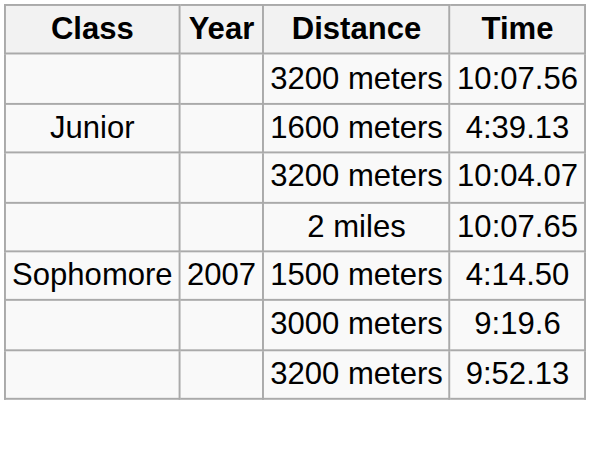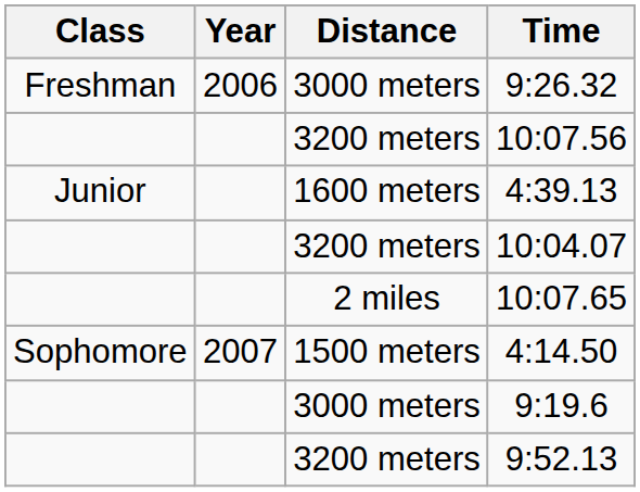 <table class=wikitable style="text-align:center">
 <tr>
 <th>Class</th>
 <th>Year</th>
 <th>Distance</th>
 <th>Time</th>
+</tr>
+<tr>
+<td>Freshman</td>
+<td>2006</td>
+<td>3000 meters</td>
+<td>9:26.32</td>
 </tr>
 <tr>
 <td></td>
 <td></td>
 <td>3200 meters</td>
 <td>10:07.56</td>
 </tr>
 <tr>
 <td>Junior</td>
 <td></td>
 <td>1600 meters</td>
 <td>4:39.13</td>
 </tr>
 <tr>
 <td></td>
 <td></td>
 <td>3200 meters</td>
 <td>10:04.07</td>
 </tr>
 <tr>
 <td></td>
 <td></td>
 <td>2 miles</td>
 <td>10:07.65</td>
 </tr>
 <tr>
 <td>Sophomore</td>
 <td>2007</td>
 <td>1500 meters</td>
 <td>4:14.50</td>
 </tr>
 <tr>
 <td></td>
 <td></td>
 <td>3000 meters</td>
 <td>9:19.6</td>
 </tr>
 <tr>
 <td></td>
 <td></td>
 <td>3200 meters</td>
 <td>9:52.13</td>
 </tr>
 </table>
